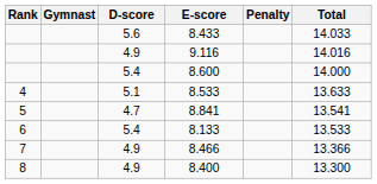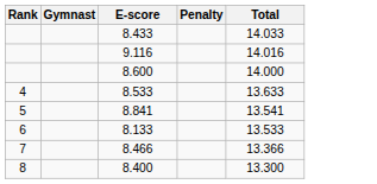 <table class="wikitable" style="text-align:center">
 <tr>
 <th>Rank</th>
 <th>Gymnast</th>
-<th style="width:5em">D-score</th>
 <th style="width:6em">E-score</th>
 <th style="width:3em">Penalty</th>
 <th style="width:6em">Total</th>
 </tr>
 <tr>
 <td></td>
 <td align=left></td>
-<td>5.6</td>
 <td>8.433</td>
 <td></td>
 <td>14.033</td>
 </tr>
 <tr>
 <td></td>
 <td align=left></td>
-<td>4.9</td>
 <td>9.116</td>
 <td></td>
 <td>14.016</td>
 </tr>
 <tr>
 <td></td>
 <td align=left></td>
-<td>5.4</td>
 <td>8.600</td>
 <td></td>
 <td>14.000</td>
 </tr>
 <tr>
 <td>4</td>
 <td align=left></td>
-<td>5.1</td>
 <td>8.533</td>
 <td></td>
 <td>13.633</td>
 </tr>
 <tr>
 <td>5</td>
 <td align=left></td>
-<td>4.7</td>
 <td>8.841</td>
 <td></td>
 <td>13.541</td>
 </tr>
 <tr>
 <td>6</td>
 <td align=left></td>
-<td>5.4</td>
 <td>8.133</td>
 <td></td>
 <td>13.533</td>
 </tr>
 <tr>
 <td>7</td>
 <td align=left></td>
-<td>4.9</td>
 <td>8.466</td>
 <td></td>
 <td>13.366</td>
 </tr>
 <tr>
 <td>8</td>
 <td align=left></td>
-<td>4.9</td>
 <td>8.400</td>
 <td></td>
 <td>13.300</td>
 </tr>
 </table>
